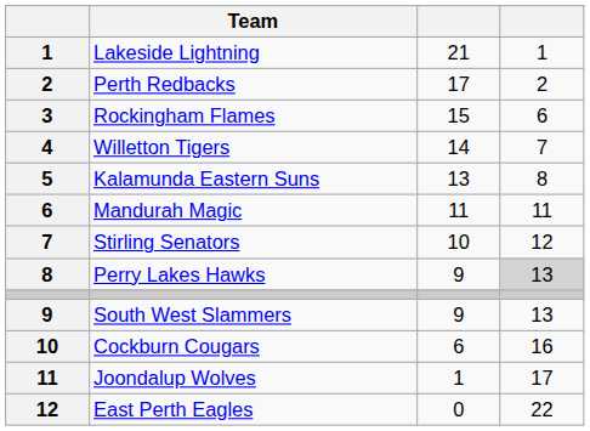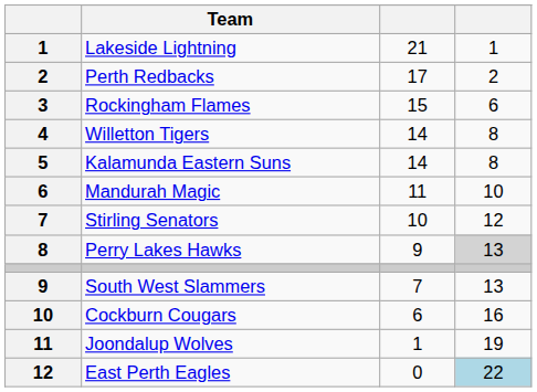 <table class="wikitable" width="50%" style="font-size:95%; text-align:center">
 <tr>
 <th width="5%" rowspan=2></th>
 </tr>
 <tr>
 <th width="20%">Team</th>
 <th width="5%"></th>
 <th width="5%"></th>
 </tr>
 <tr>
 <th>1</th>
 <td style="text-align:left;"><a href='#'>Lakeside Lightning</a></td>
 <td>21</td>
 <td>1</td>
 </tr>
 <tr>
 <th>2</th>
 <td style="text-align:left;"><a href='#'>Perth Redbacks</a></td>
 <td>17</td>
 <td>2</td>
 </tr>
 <tr>
 <th>3</th>
 <td style="text-align:left;"><a href='#'>Rockingham Flames</a></td>
 <td>15</td>
 <td>6</td>
 </tr>
 <tr>
 <th>4</th>
 <td style="text-align:left;"><a href='#'>Willetton Tigers</a></td>
 <td>14</td>
-<td>7</td>
+<td>8</td>
 </tr>
 <tr>
 <th>5</th>
 <td style="text-align:left;"><a href='#'>Kalamunda Eastern Suns</a></td>
-<td>13</td>
+<td>14</td>
 <td>8</td>
 </tr>
 <tr>
 <th>6</th>
 <td style="text-align:left;"><a href='#'>Mandurah Magic</a></td>
 <td>11</td>
-<td>11</td>
+<td>10</td>
 </tr>
 <tr>
 <th>7</th>
 <td style="text-align:left;"><a href='#'>Stirling Senators</a></td>
 <td>10</td>
 <td>12</td>
 </tr>
 <tr>
 <th>8</th>
 <td style="text-align:left;"><a href='#'>Perry Lakes Hawks</a></td>
 <td>9</td>
 <td style="background: lightgrey;">13</td>
 </tr>
 <tr style="background-color:#cccccc;">
 <td></td>
 <td></td>
 <td></td>
 <td></td>
 </tr>
 <tr>
 <th>9</th>
 <td style="text-align:left;"><a href='#'>South West Slammers</a></td>
-<td>9</td>
+<td>7</td>
 <td>13</td>
 </tr>
 <tr>
 <th>10</th>
 <td style="text-align:left;"><a href='#'>Cockburn Cougars</a></td>
 <td>6</td>
 <td>16</td>
 </tr>
 <tr>
 <th>11</th>
 <td style="text-align:left;"><a href='#'>Joondalup Wolves</a></td>
 <td>1</td>
-<td>17</td>
+<td>19</td>
 </tr>
 <tr>
 <th>12</th>
 <td style="text-align:left;"><a href='#'>East Perth Eagles</a></td>
 <td>0</td>
-<td>22</td>
+<td style="background: lightblue;">22</td>
 </tr>
 </table>
